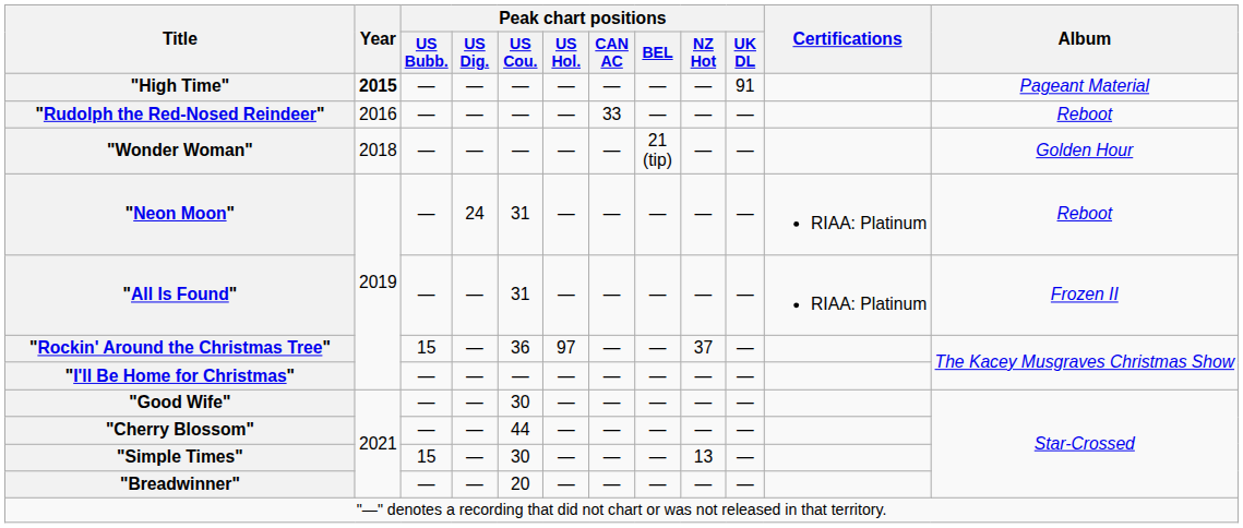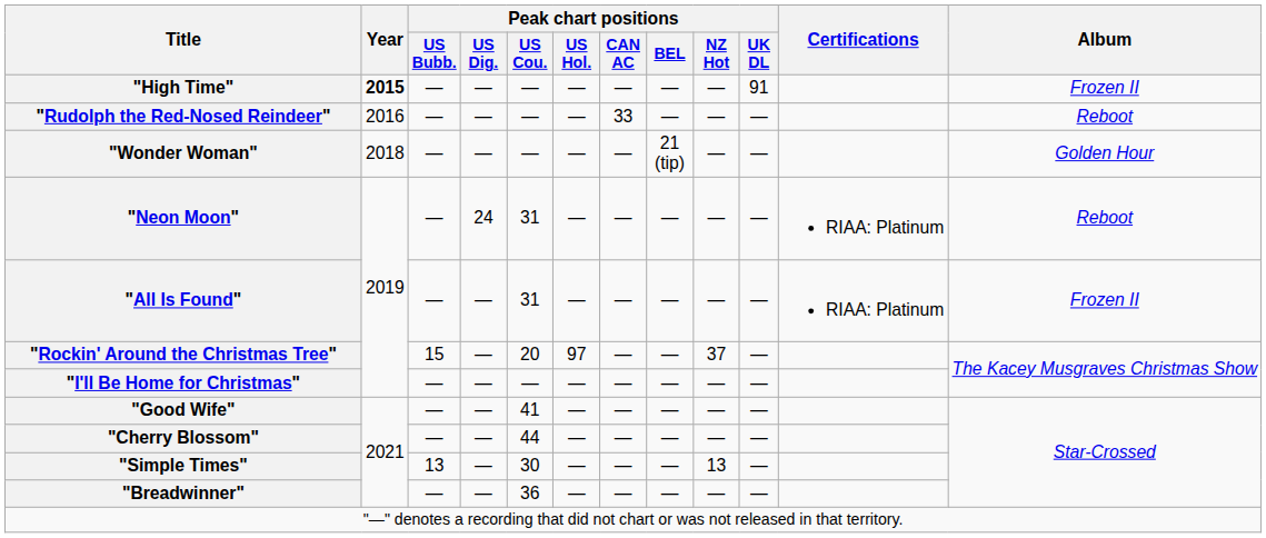 <table class="wikitable plainrowheaders" style="text-align:center;" border="1">
 <tr>
 <th scope="col" rowspan="2" style="width:20em;">Title</th>
 <th scope="col" rowspan="2">Year</th>
 <th scope="col" colspan="8">Peak chart positions</th>
 <th rowspan="2"><a href='#'>Certifications</a></th>
 <th rowspan="2" scope="col">Album</th>
 </tr>
 <tr>
 <th scope="col" style="width:2.5em;font-size:90%;"><a href='#'>US<br>Bubb.</a><br></th>
 <th scope="col" style="width:2.5em;font-size:90%;"><a href='#'>US<br>Dig.</a><br></th>
 <th scope="col" style="width:2.5em;font-size:90%;"><a href='#'>US<br>Cou.</a><br></th>
 <th scope="col" style="width:2.5em;font-size:90%;"><a href='#'>US<br>Hol.</a><br></th>
 <th scope="col" style="width:2.5em;font-size:90%;"><a href='#'>CAN<br>AC</a><br></th>
 <th scope="col" style="width:2.5em;font-size:90%;"><a href='#'>BEL</a><br></th>
 <th scope="col" style="width:2.5em;font-size:90%;"><a href='#'>NZ<br>Hot</a><br></th>
 <th scope="col" style="width:2em;font-size:90%;"><a href='#'>UK<br>DL</a><br></th>
 </tr>
 <tr>
 <th scope="row">"High Time"</th>
 <td><strong>2015</strong></td>
 <td>—</td>
 <td>—</td>
 <td>—</td>
 <td>—</td>
 <td>—</td>
 <td>—</td>
 <td>—</td>
 <td>91</td>
 <td></td>
-<td><em><a href='#'>Pageant Material</a></em></td>
+<td><em><a href='#'>Frozen II</a></em></td>
 </tr>
 <tr>
 <th scope="row">"<a href='#'>Rudolph the Red-Nosed Reindeer</a>"</th>
 <td>2016</td>
 <td>—</td>
 <td>—</td>
 <td>—</td>
 <td>—</td>
 <td>33</td>
 <td>—</td>
 <td>—</td>
 <td>—</td>
 <td></td>
 <td><em><a href='#'>Reboot</a></em></td>
 </tr>
 <tr>
 <th scope="row">"Wonder Woman"</th>
 <td>2018</td>
 <td>—</td>
 <td>—</td>
 <td>—</td>
 <td>—</td>
 <td>—</td>
 <td>21 (tip)</td>
 <td>—</td>
 <td>—</td>
 <td></td>
 <td><em><a href='#'>Golden Hour</a></em></td>
 </tr>
 <tr>
 <th scope="row">"<a href='#'>Neon Moon</a>"<br></th>
 <td rowspan="4">2019</td>
 <td>—</td>
 <td>24</td>
 <td>31</td>
 <td>—</td>
 <td>—</td>
 <td>—</td>
 <td>—</td>
 <td>—</td>
 <td><br><ul><li>RIAA: Platinum</li></ul></td>
 <td><em><a href='#'>Reboot</a></em></td>
 </tr>
 <tr>
 <th scope="row">"<a href='#'>All Is Found</a>"</th>
 <td>—</td>
 <td>—</td>
 <td>31</td>
 <td>—</td>
 <td>—</td>
 <td>—</td>
 <td>—</td>
 <td>—</td>
 <td><br><ul><li>RIAA: Platinum</li></ul></td>
 <td><em><a href='#'>Frozen II</a></em></td>
 </tr>
 <tr>
 <th scope="row">"<a href='#'>Rockin' Around the Christmas Tree</a>"<br></th>
 <td>15</td>
 <td>—</td>
-<td>36</td>
+<td>20</td>
 <td>97</td>
 <td>—</td>
 <td>—</td>
 <td>37</td>
 <td>—</td>
 <td></td>
 <td rowspan="2"><em><a href='#'>The Kacey Musgraves Christmas Show</a></em></td>
 </tr>
 <tr>
 <th scope="row">"<a href='#'>I'll Be Home for Christmas</a>"<br></th>
 <td>—</td>
 <td>—</td>
 <td>—</td>
 <td>—</td>
 <td>—</td>
 <td>—</td>
 <td>—</td>
 <td>—</td>
 <td></td>
 </tr>
 <tr>
 <th scope="row">"Good Wife"</th>
 <td rowspan="4">2021</td>
 <td>—</td>
 <td>—</td>
-<td>30</td>
+<td>41</td>
 <td>—</td>
 <td>—</td>
 <td>—</td>
 <td>—</td>
 <td>—</td>
 <td></td>
 <td rowspan="4"><em><a href='#'>Star-Crossed</a></em></td>
 </tr>
 <tr>
 <th scope="row">"Cherry Blossom"</th>
 <td>—</td>
 <td>—</td>
 <td>44</td>
 <td>—</td>
 <td>—</td>
 <td>—</td>
 <td>—</td>
 <td>—</td>
 <td></td>
 </tr>
 <tr>
 <th scope="row">"Simple Times"</th>
-<td>15</td>
+<td>13</td>
 <td>—</td>
 <td>30</td>
 <td>—</td>
 <td>—</td>
 <td>—</td>
 <td>13</td>
 <td>—</td>
 <td></td>
 </tr>
 <tr>
 <th scope="row">"Breadwinner"</th>
 <td>—</td>
 <td>—</td>
-<td>20</td>
+<td>36</td>
 <td>—</td>
 <td>—</td>
 <td>—</td>
 <td>—</td>
 <td>—</td>
 <td></td>
 </tr>
 <tr>
 <td colspan="12" style="font-size:90%">"—" denotes a recording that did not chart or was not released in that territory.</td>
 </tr>
 </table>
